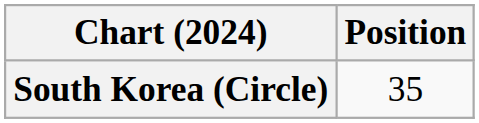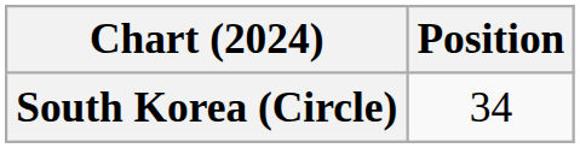 <table class="wikitable plainrowheaders" style="text-align:center">
 <tr>
 <th scope="col">Chart (2024)</th>
 <th scope="col">Position</th>
 </tr>
 <tr>
 <th scope="row">South Korea (Circle)</th>
-<td>35</td>
+<td>34</td>
 </tr>
 </table>
